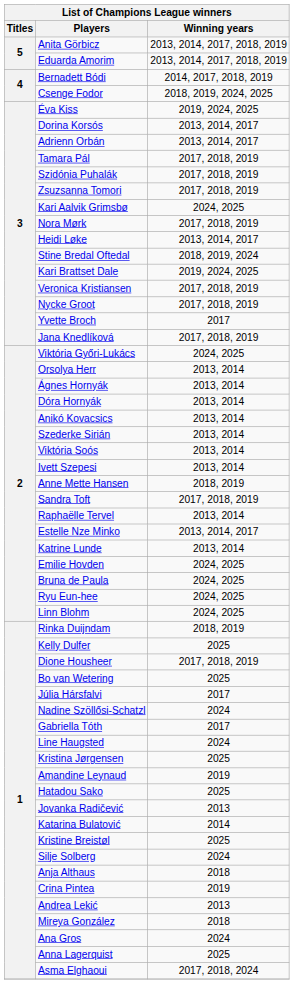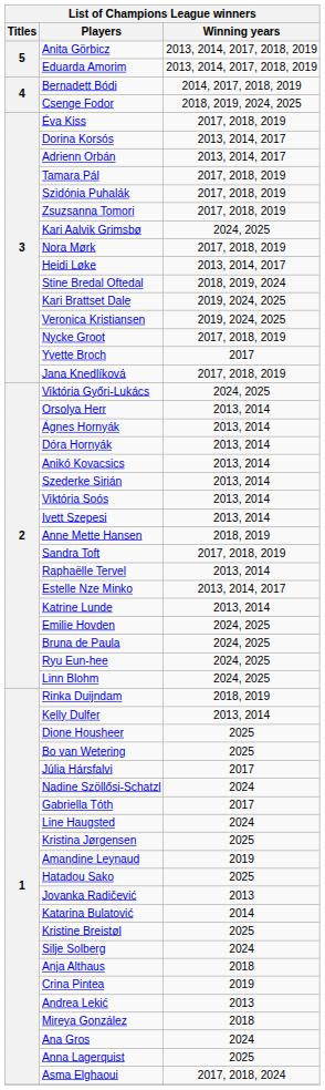 <table class="wikitable">
 <tr>
 <th colspan="3">List of Champions League winners</th>
 </tr>
 <tr>
 <th>Titles</th>
 <th>Players</th>
 <th>Winning years</th>
 </tr>
 <tr>
 <th rowspan="2">5 </th>
 <td align=left> <a href='#'>Anita Görbicz</a></td>
 <td align=center>2013, 2014, 2017, 2018, 2019</td>
 </tr>
 <tr>
 <td align=left> <a href='#'>Eduarda Amorim</a></td>
 <td align=center>2013, 2014, 2017, 2018, 2019</td>
 </tr>
 <tr>
 <th rowspan="2">4 </th>
 <td align=left> <a href='#'>Bernadett Bódi</a></td>
 <td align=center>2014, 2017, 2018, 2019</td>
 </tr>
 <tr>
 <td align=left> <a href='#'>Csenge Fodor</a></td>
 <td align=center>2018, 2019, 2024, 2025</td>
 </tr>
 <tr>
 <th rowspan="15">3 </th>
 <td align=left> <a href='#'>Éva Kiss</a></td>
-<td align=center>2019, 2024, 2025</td>
+<td align=center>2017, 2018, 2019</td>
 </tr>
 <tr>
 <td align=left> <a href='#'>Dorina Korsós</a></td>
 <td align=center>2013, 2014, 2017</td>
 </tr>
 <tr>
 <td align=left> <a href='#'>Adrienn Orbán</a></td>
 <td align=center>2013, 2014, 2017</td>
 </tr>
 <tr>
 <td align=left> <a href='#'>Tamara Pál</a></td>
 <td align=center>2017, 2018, 2019</td>
 </tr>
 <tr>
 <td align=left> <a href='#'>Szidónia Puhalák</a></td>
 <td align=center>2017, 2018, 2019</td>
 </tr>
 <tr>
 <td align=left> <a href='#'>Zsuzsanna Tomori</a></td>
 <td align=center>2017, 2018, 2019</td>
 </tr>
 <tr>
 <td align=left> <a href='#'>Kari Aalvik Grimsbø</a></td>
 <td align=center>2024, 2025</td>
 </tr>
 <tr>
 <td align=left> <a href='#'>Nora Mørk</a></td>
 <td align=center>2017, 2018, 2019</td>
 </tr>
 <tr>
 <td align=left> <a href='#'>Heidi Løke</a></td>
 <td align=center>2013, 2014, 2017</td>
 </tr>
 <tr>
 <td align=left> <a href='#'>Stine Bredal Oftedal</a></td>
 <td align=center>2018, 2019, 2024</td>
 </tr>
 <tr>
 <td align=left> <a href='#'>Kari Brattset Dale</a></td>
 <td align=center>2019, 2024, 2025</td>
 </tr>
 <tr>
 <td align=left> <a href='#'>Veronica Kristiansen</a></td>
-<td align=center>2017, 2018, 2019</td>
+<td align=center>2019, 2024, 2025</td>
 </tr>
 <tr>
 <td align=left> <a href='#'>Nycke Groot</a></td>
 <td align=center>2017, 2018, 2019</td>
 </tr>
 <tr>
 <td align=left> <a href='#'>Yvette Broch</a></td>
 <td align=center>2017</td>
 </tr>
 <tr>
 <td align=left> <a href='#'>Jana Knedlíková</a></td>
 <td align=center>2017, 2018, 2019</td>
 </tr>
 <tr>
 <th rowspan="17">2 </th>
 <td align=left> <a href='#'>Viktória Győri-Lukács</a></td>
 <td align=center>2024, 2025</td>
 </tr>
 <tr>
 <td align=left> <a href='#'>Orsolya Herr</a></td>
 <td align=center>2013, 2014</td>
 </tr>
 <tr>
 <td align=left> <a href='#'>Ágnes Hornyák</a></td>
 <td align=center>2013, 2014</td>
 </tr>
 <tr>
 <td align=left> <a href='#'>Dóra Hornyák</a></td>
 <td align=center>2013, 2014</td>
 </tr>
 <tr>
 <td align=left> <a href='#'>Anikó Kovacsics</a></td>
 <td align=center>2013, 2014</td>
 </tr>
 <tr>
 <td align=left> <a href='#'>Szederke Sirián</a></td>
 <td align=center>2013, 2014</td>
 </tr>
 <tr>
 <td align=left> <a href='#'>Viktória Soós</a></td>
 <td align=center>2013, 2014</td>
 </tr>
 <tr>
 <td align=left> <a href='#'>Ivett Szepesi</a></td>
 <td align=center>2013, 2014</td>
 </tr>
 <tr>
 <td align=left> <a href='#'>Anne Mette Hansen</a></td>
 <td align=center>2018, 2019</td>
 </tr>
 <tr>
 <td align=left> <a href='#'>Sandra Toft</a></td>
 <td align=center>2017, 2018, 2019</td>
 </tr>
 <tr>
 <td align=left> <a href='#'>Raphaëlle Tervel</a></td>
 <td align=center>2013, 2014</td>
 </tr>
 <tr>
 <td align=left> <a href='#'>Estelle Nze Minko</a></td>
 <td align=center>2013, 2014, 2017</td>
 </tr>
 <tr>
 <td align=left> <a href='#'>Katrine Lunde</a></td>
 <td align=center>2013, 2014</td>
 </tr>
 <tr>
 <td align=left> <a href='#'>Emilie Hovden</a></td>
 <td align=center>2024, 2025</td>
 </tr>
 <tr>
 <td align=left> <a href='#'>Bruna de Paula</a></td>
 <td align=center>2024, 2025</td>
 </tr>
 <tr>
 <td align=left> <a href='#'>Ryu Eun-hee</a></td>
 <td align=center>2024, 2025</td>
 </tr>
 <tr>
 <td align=left> <a href='#'>Linn Blohm</a></td>
 <td align=center>2024, 2025</td>
 </tr>
 <tr>
 <th rowspan="22">1 </th>
 <td align=left> <a href='#'>Rinka Duijndam</a></td>
 <td align=center>2018, 2019</td>
 </tr>
 <tr>
 <td align=left> <a href='#'>Kelly Dulfer</a></td>
-<td align=center>2025</td>
+<td align=center>2013, 2014</td>
 </tr>
 <tr>
 <td align=left> <a href='#'>Dione Housheer</a></td>
-<td align=center>2017, 2018, 2019</td>
+<td align=center>2025</td>
 </tr>
 <tr>
 <td align=left> <a href='#'>Bo van Wetering</a></td>
 <td align=center>2025</td>
 </tr>
 <tr>
 <td align=left> <a href='#'>Júlia Hársfalvi</a></td>
 <td align=center>2017</td>
 </tr>
 <tr>
 <td align=left> <a href='#'>Nadine Szöllősi-Schatzl</a></td>
 <td align=center>2024</td>
 </tr>
 <tr>
 <td align=left> <a href='#'>Gabriella Tóth</a></td>
 <td align=center>2017</td>
 </tr>
 <tr>
 <td align=left> <a href='#'>Line Haugsted</a></td>
 <td align=center>2024</td>
 </tr>
 <tr>
 <td align=left> <a href='#'>Kristina Jørgensen</a></td>
 <td align=center>2025</td>
 </tr>
 <tr>
 <td align=left> <a href='#'>Amandine Leynaud</a></td>
 <td align=center>2019</td>
 </tr>
 <tr>
 <td align=left> <a href='#'>Hatadou Sako</a></td>
 <td align=center>2025</td>
 </tr>
 <tr>
 <td align=left> <a href='#'>Jovanka Radičević</a></td>
 <td align=center>2013</td>
 </tr>
 <tr>
 <td align=left> <a href='#'>Katarina Bulatović</a></td>
 <td align=center>2014</td>
 </tr>
 <tr>
 <td align=left> <a href='#'>Kristine Breistøl</a></td>
 <td align=center>2025</td>
 </tr>
 <tr>
 <td align=left> <a href='#'>Silje Solberg</a></td>
 <td align=center>2024</td>
 </tr>
 <tr>
 <td align=left> <a href='#'>Anja Althaus</a></td>
 <td align=center>2018</td>
 </tr>
 <tr>
 <td align=left> <a href='#'>Crina Pintea</a></td>
 <td align=center>2019</td>
 </tr>
 <tr>
 <td align=left> <a href='#'>Andrea Lekić</a></td>
 <td align=center>2013</td>
 </tr>
 <tr>
 <td align=left> <a href='#'>Mireya González</a></td>
 <td align=center>2018</td>
 </tr>
 <tr>
 <td align=left> <a href='#'>Ana Gros</a></td>
 <td align=center>2024</td>
 </tr>
 <tr>
 <td align=left> <a href='#'>Anna Lagerquist</a></td>
 <td align=center>2025</td>
 </tr>
 <tr>
 <td align=left> <a href='#'>Asma Elghaoui</a></td>
 <td align=center>2017, 2018, 2024</td>
 </tr>
 <tr>
 </tr>
 </table>
